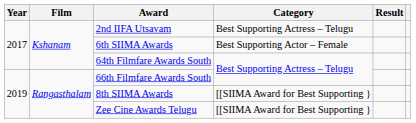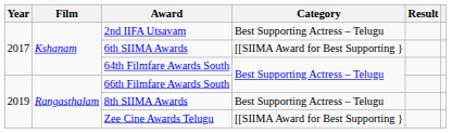 <table class="wikitable">
 <tr>
 <th>Year</th>
 <th>Film</th>
 <th>Award</th>
 <th>Category</th>
 <th>Result</th>
 <th scope="col" class="unsortable"></th>
 </tr>
 <tr>
 <td rowspan="3">2017</td>
 <td rowspan="3"><em><a href='#'>Kshanam</a></em></td>
 <td><a href='#'>2nd IIFA Utsavam</a></td>
 <td>Best Supporting Actress – Telugu</td>
 <td></td>
 <td style="text-align:center;"></td>
 </tr>
 <tr>
 <td><a href='#'>6th SIIMA Awards</a></td>
-<td>Best Supporting Actor – Female</td>
+<td>[[SIIMA Award for Best Supporting }</td>
 <td style="text-align:center;"></td>
 </tr>
 <tr>
 <td><a href='#'>64th Filmfare Awards South</a></td>
 <td rowspan="2"><a href='#'>Best Supporting Actress – Telugu</a></td>
 <td></td>
 <td style="text-align:center;"></td>
 </tr>
 <tr>
 <td rowspan="3">2019</td>
 <td rowspan=3><em><a href='#'>Rangasthalam</a></em></td>
 <td><a href='#'>66th Filmfare Awards South</a></td>
 <td></td>
 <td style="text-align:center;"></td>
 </tr>
 <tr>
 <td><a href='#'>8th SIIMA Awards</a></td>
-<td>[[SIIMA Award for Best Supporting }</td>
+<td>Best Supporting Actress – Telugu</td>
 <td></td>
 <td style="text-align:center;"></td>
 </tr>
 <tr>
 <td><a href='#'>Zee Cine Awards Telugu</a></td>
 <td>[[SIIMA Award for Best Supporting }</td>
 <td></td>
 <td style="text-align:center;"></td>
 </tr>
 </table>
